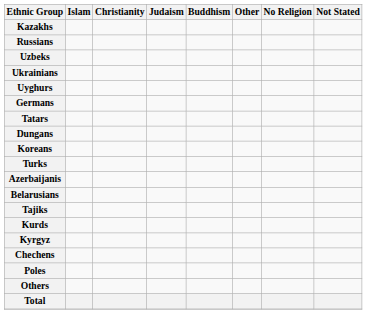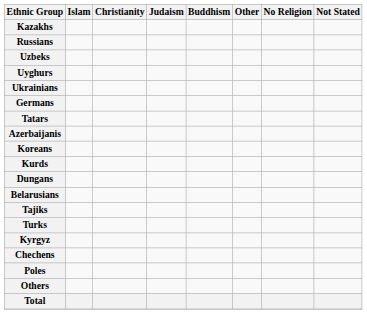 <table class="wikitable">
 <tr>
 <th>Ethnic Group</th>
 <th>Islam</th>
 <th>Christianity</th>
 <th>Judaism</th>
 <th>Buddhism</th>
 <th>Other</th>
 <th>No Religion</th>
 <th>Not Stated</th>
 </tr>
 <tr --->
 <th>Kazakhs</th>
 <td></td>
 <td></td>
 <td></td>
 <td></td>
 <td></td>
 <td></td>
 <td></td>
 </tr>
 <tr --->
 <th>Russians</th>
 <td></td>
 <td></td>
 <td></td>
 <td></td>
 <td></td>
 <td></td>
 <td></td>
 </tr>
 <tr --->
 <th>Uzbeks</th>
 <td></td>
 <td></td>
 <td></td>
 <td></td>
 <td></td>
 <td></td>
 <td></td>
 </tr>
 <tr --->
-<th>Ukrainians</th>
+<th>Uyghurs</th>
 <td></td>
 <td></td>
 <td></td>
 <td></td>
 <td></td>
 <td></td>
 <td></td>
 </tr>
 <tr --->
-<th>Uyghurs</th>
+<th>Ukrainians</th>
 <td></td>
 <td></td>
 <td></td>
 <td></td>
 <td></td>
 <td></td>
 <td></td>
 </tr>
 <tr --->
 <th>Germans</th>
 <td></td>
 <td></td>
 <td></td>
 <td></td>
 <td></td>
 <td></td>
 <td></td>
 </tr>
 <tr --->
 <th>Tatars</th>
 <td></td>
 <td></td>
 <td></td>
 <td></td>
 <td></td>
 <td></td>
 <td></td>
 </tr>
 <tr --->
-<th>Dungans</th>
+<th>Azerbaijanis</th>
 <td></td>
 <td></td>
 <td></td>
 <td></td>
 <td></td>
 <td></td>
 <td></td>
 </tr>
 <tr --->
 <th>Koreans</th>
 <td></td>
 <td></td>
 <td></td>
 <td></td>
 <td></td>
 <td></td>
 <td></td>
 </tr>
 <tr --->
-<th>Turks</th>
+<th>Kurds</th>
 <td></td>
 <td></td>
 <td></td>
 <td></td>
 <td></td>
 <td></td>
 <td></td>
 </tr>
 <tr --->
-<th>Azerbaijanis</th>
+<th>Dungans</th>
 <td></td>
 <td></td>
 <td></td>
 <td></td>
 <td></td>
 <td></td>
 <td></td>
 </tr>
 <tr --->
 <th>Belarusians</th>
 <td></td>
 <td></td>
 <td></td>
 <td></td>
 <td></td>
 <td></td>
 <td></td>
 </tr>
 <tr --->
 <th>Tajiks</th>
 <td></td>
 <td></td>
 <td></td>
 <td></td>
 <td></td>
 <td></td>
 <td></td>
 </tr>
 <tr --->
-<th>Kurds</th>
+<th>Turks</th>
 <td></td>
 <td></td>
 <td></td>
 <td></td>
 <td></td>
 <td></td>
 <td></td>
 </tr>
 <tr --->
 <th>Kyrgyz</th>
 <td></td>
 <td></td>
 <td></td>
 <td></td>
 <td></td>
 <td></td>
 <td></td>
 </tr>
 <tr --->
 <th>Chechens</th>
 <td></td>
 <td></td>
 <td></td>
 <td></td>
 <td></td>
 <td></td>
 <td></td>
 </tr>
 <tr --->
 <th>Poles</th>
 <td></td>
 <td></td>
 <td></td>
 <td></td>
 <td></td>
 <td></td>
 <td></td>
 </tr>
 <tr --->
 <th>Others</th>
 <td></td>
 <td></td>
 <td></td>
 <td></td>
 <td></td>
 <td></td>
 <td></td>
 </tr>
 <tr --->
 <th>Total</th>
 <th></th>
 <th></th>
 <th></th>
 <th></th>
 <th></th>
 <th></th>
 <th></th>
 </tr>
 <tr --->
 </tr>
 </table>
